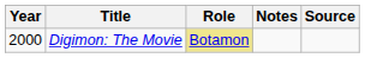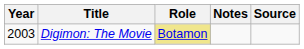 <table class="wikitable sortable plainrowheaders">
 <tr>
 <th>Year</th>
 <th>Title</th>
 <th>Role</th>
 <th class="unsortable">Notes</th>
 <th class="unsortable">Source</th>
 </tr>
 <tr>
-<td>2000</td>
+<td>2003</td>
 <td><em><a href='#'>Digimon: The Movie</a></em></td>
 <td style="background: khaki;"><a href='#'>Botamon</a></td>
 <td></td>
 <td></td>
 </tr>
 </table>
